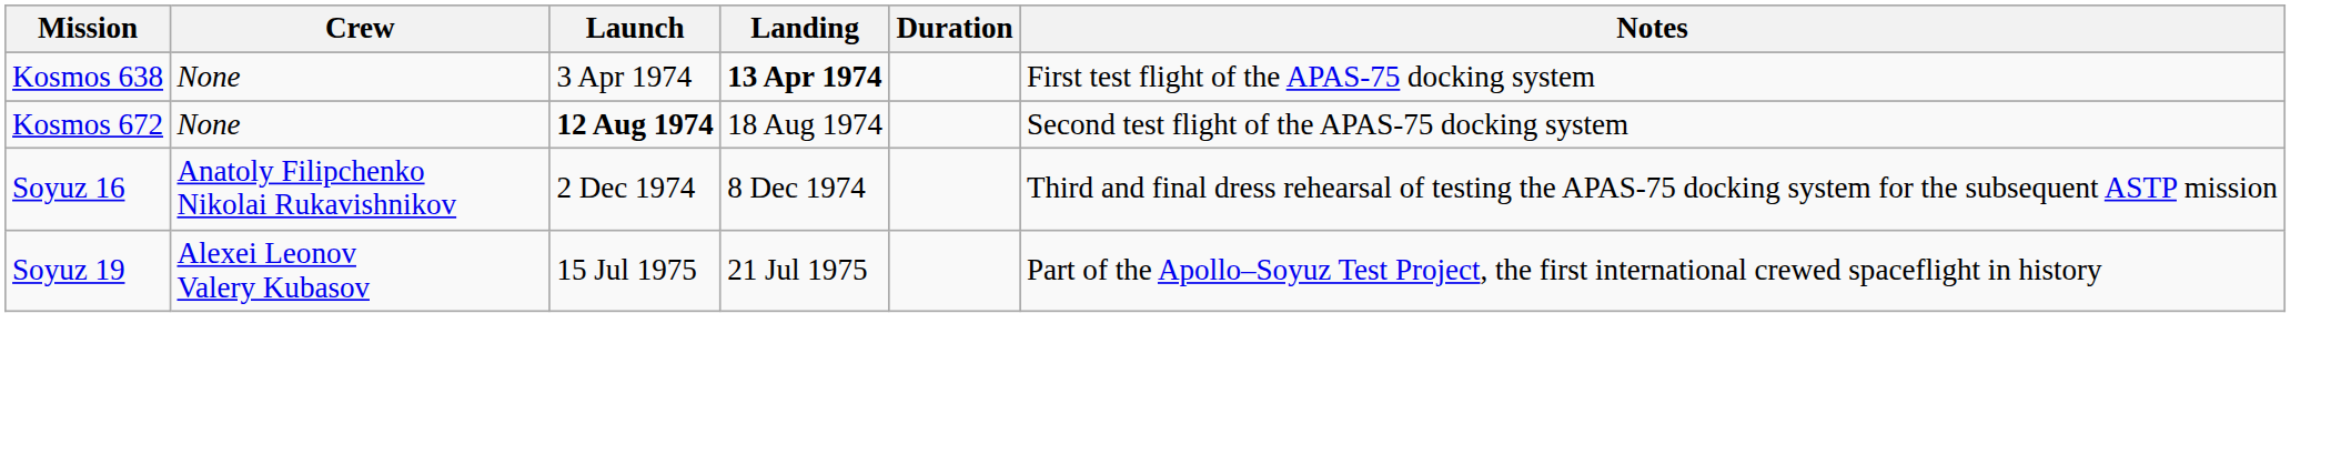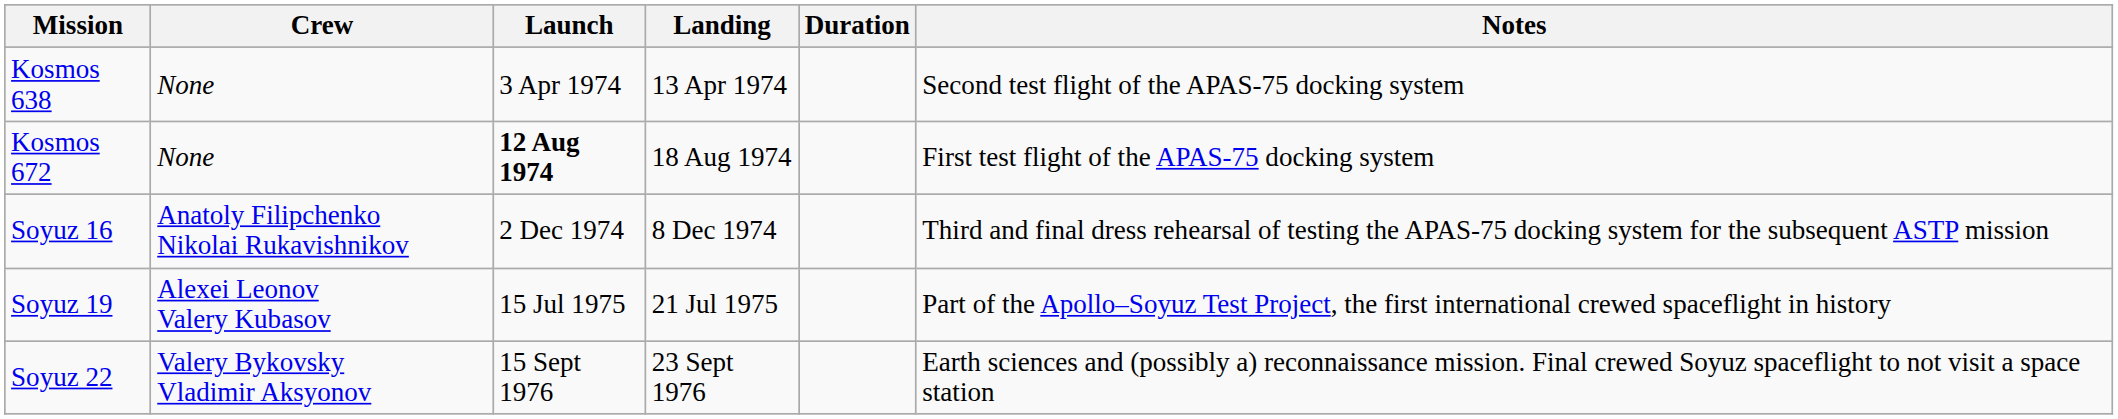 <table class="wikitable">
 <tr>
 <th>Mission</th>
 <th>Crew</th>
 <th>Launch</th>
 <th>Landing</th>
 <th>Duration</th>
 <th>Notes</th>
 </tr>
 <tr>
 <td><a href='#'>Kosmos 638</a></td>
 <td style= "width: 195px"><em>None</em></td>
 <td>3 Apr 1974</td>
-<td><strong>13 Apr 1974</strong></td>
+<td>13 Apr 1974</td>
 <td></td>
-<td>First test flight of the <a href='#'>APAS-75</a> docking system</td>
+<td>Second test flight of the APAS-75 docking system</td>
 </tr>
 <tr>
 <td><a href='#'>Kosmos 672</a></td>
 <td style= "width: 195px"><em>None</em></td>
 <td><strong>12 Aug 1974</strong></td>
 <td>18 Aug 1974</td>
 <td></td>
-<td>Second test flight of the APAS-75 docking system</td>
+<td>First test flight of the <a href='#'>APAS-75</a> docking system</td>
 </tr>
 <tr>
 <td><a href='#'>Soyuz 16</a></td>
 <td style= "width: 195px"> <a href='#'>Anatoly Filipchenko</a><br> <a href='#'>Nikolai Rukavishnikov</a></td>
 <td>2 Dec 1974</td>
 <td>8 Dec 1974</td>
 <td></td>
 <td>Third and final dress rehearsal of testing the APAS-75 docking system for the subsequent <a href='#'>ASTP</a> mission</td>
 </tr>
 <tr>
 <td><a href='#'>Soyuz 19</a></td>
 <td style= "width: 195px"> <a href='#'>Alexei Leonov</a><br> <a href='#'>Valery Kubasov</a></td>
 <td>15 Jul 1975</td>
 <td>21 Jul 1975</td>
 <td></td>
 <td>Part of the <a href='#'>Apollo–Soyuz Test Project</a>, the first international crewed spaceflight in history</td>
 </tr>
+<tr>
+<td><a href='#'>Soyuz 22</a></td>
+<td style= "width: 195px"> <a href='#'>Valery Bykovsky</a><br> <a href='#'>Vladimir Aksyonov</a></td>
+<td>15 Sept 1976</td>
+<td>23 Sept 1976</td>
+<td></td>
+<td>Earth sciences and (possibly a) reconnaissance mission. Final crewed Soyuz spaceflight to not visit a space station</td>
+</tr>
 </table>
